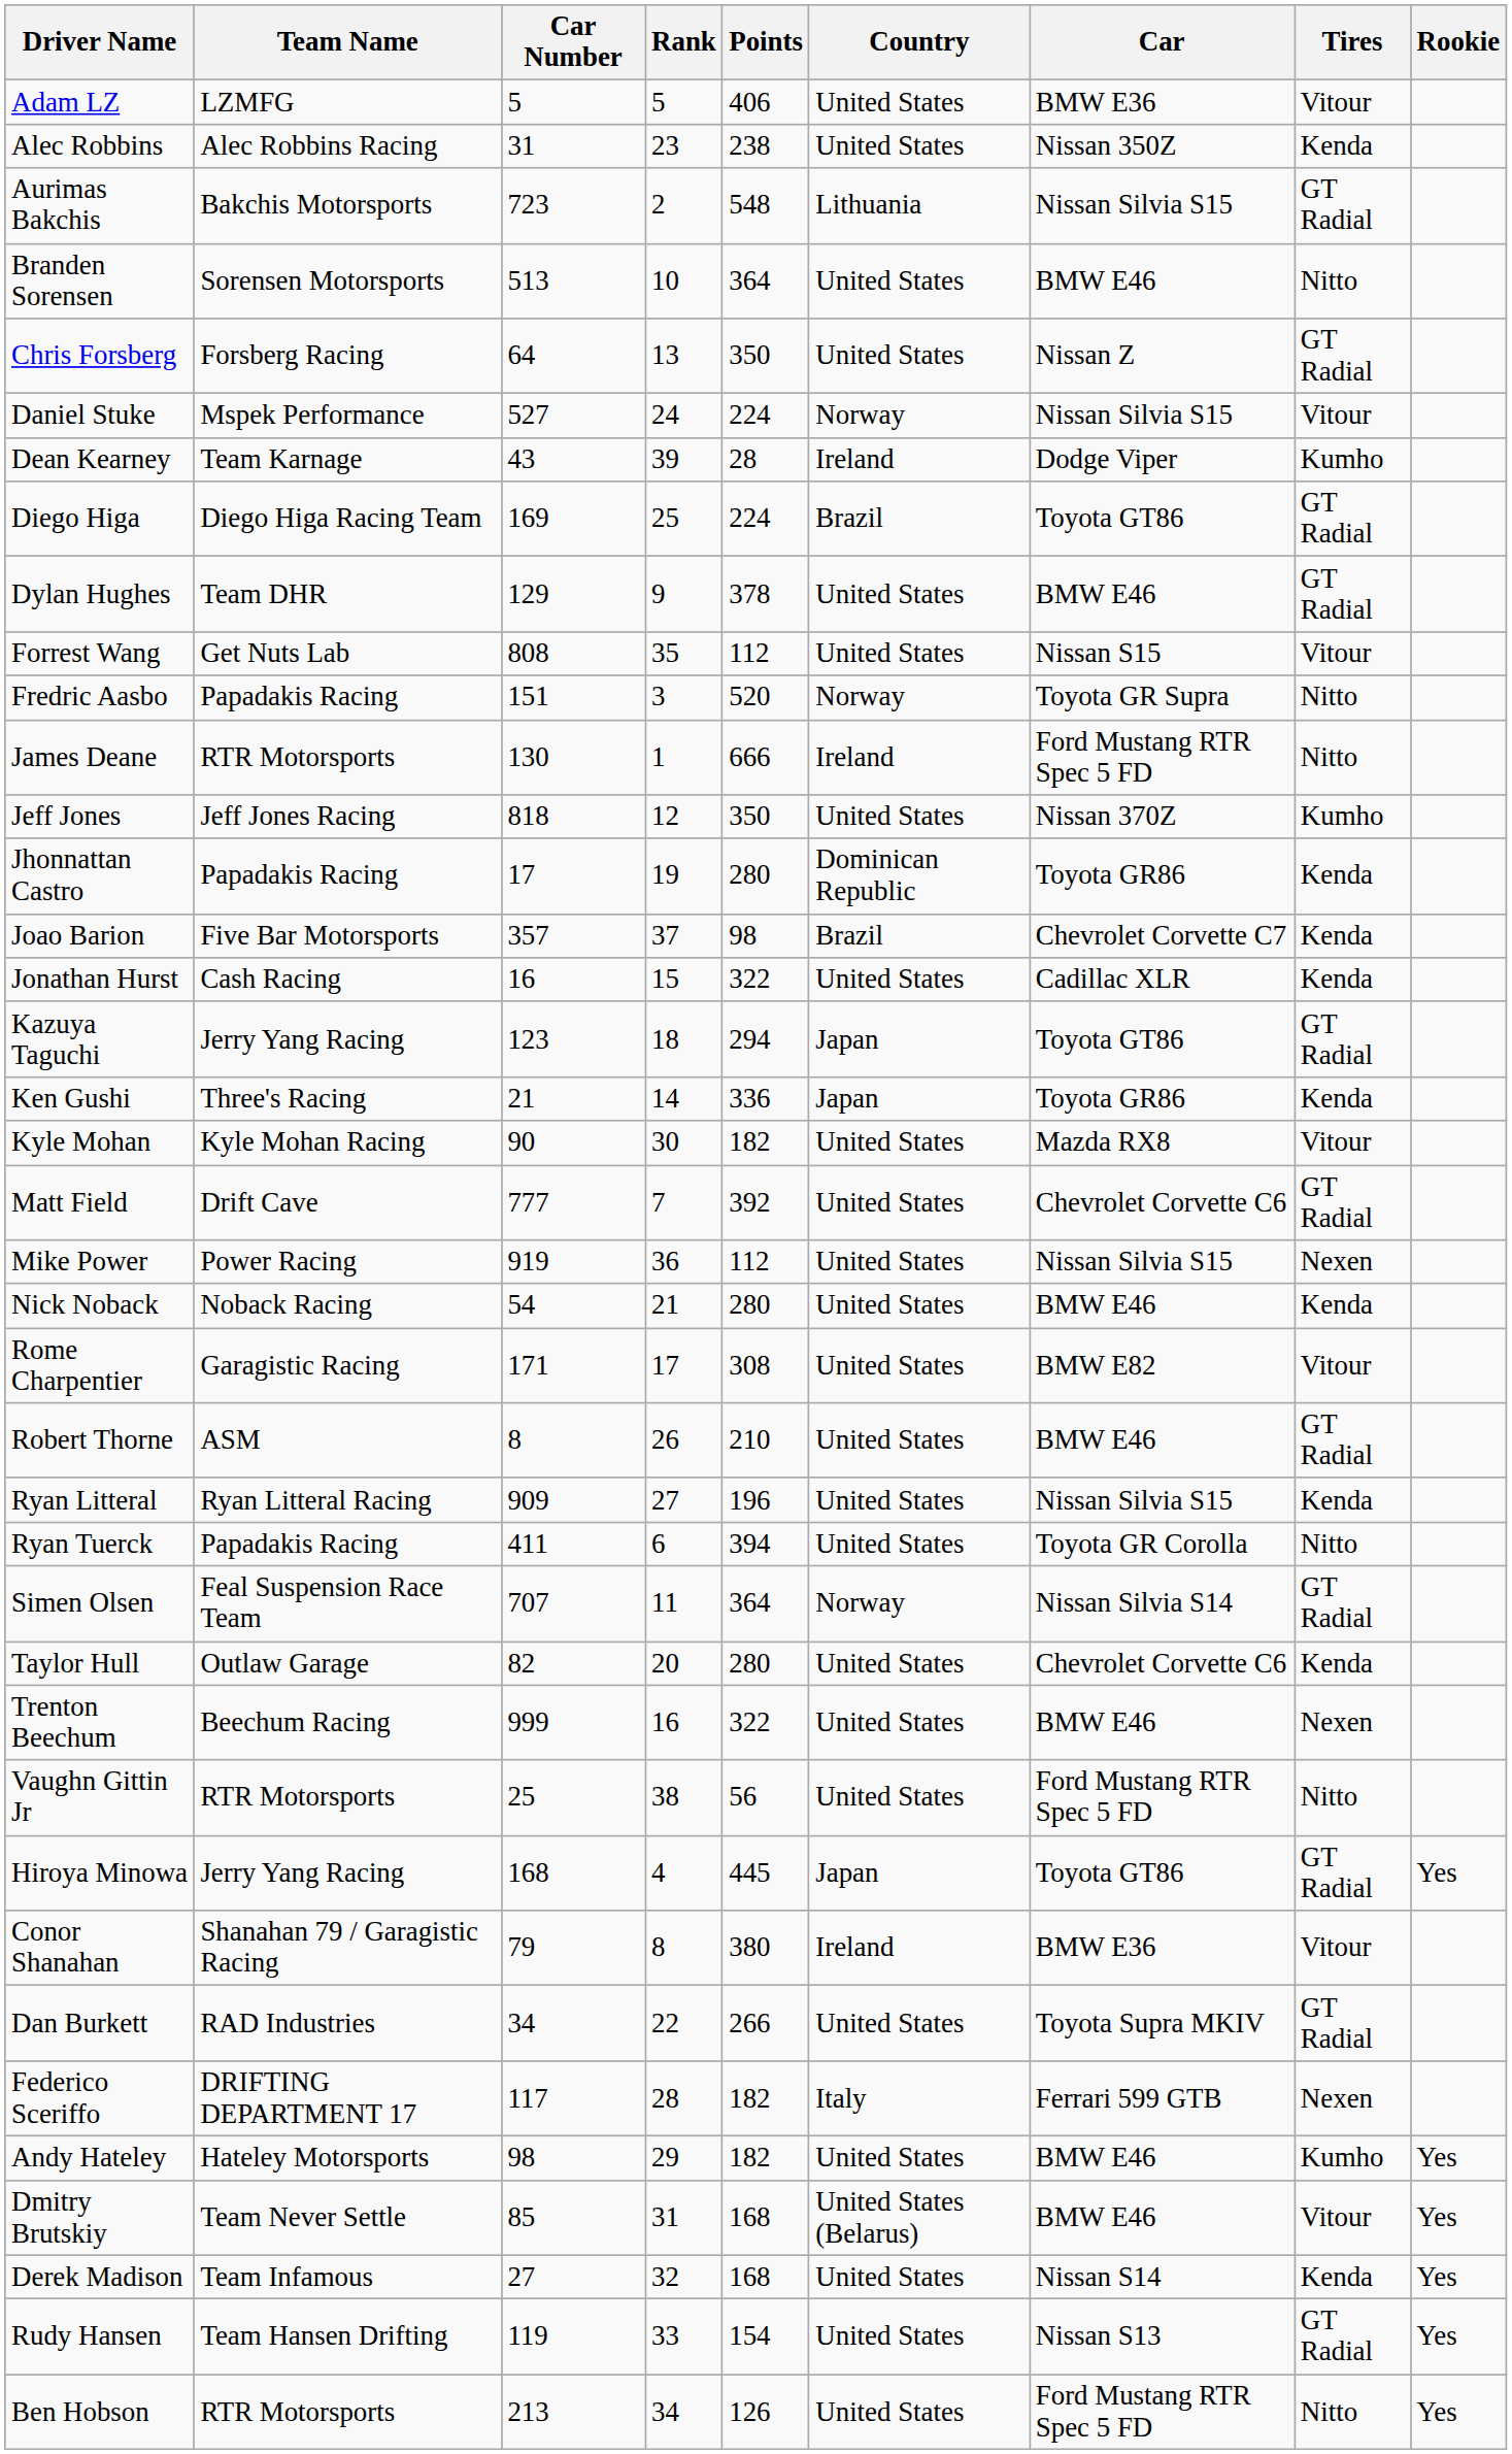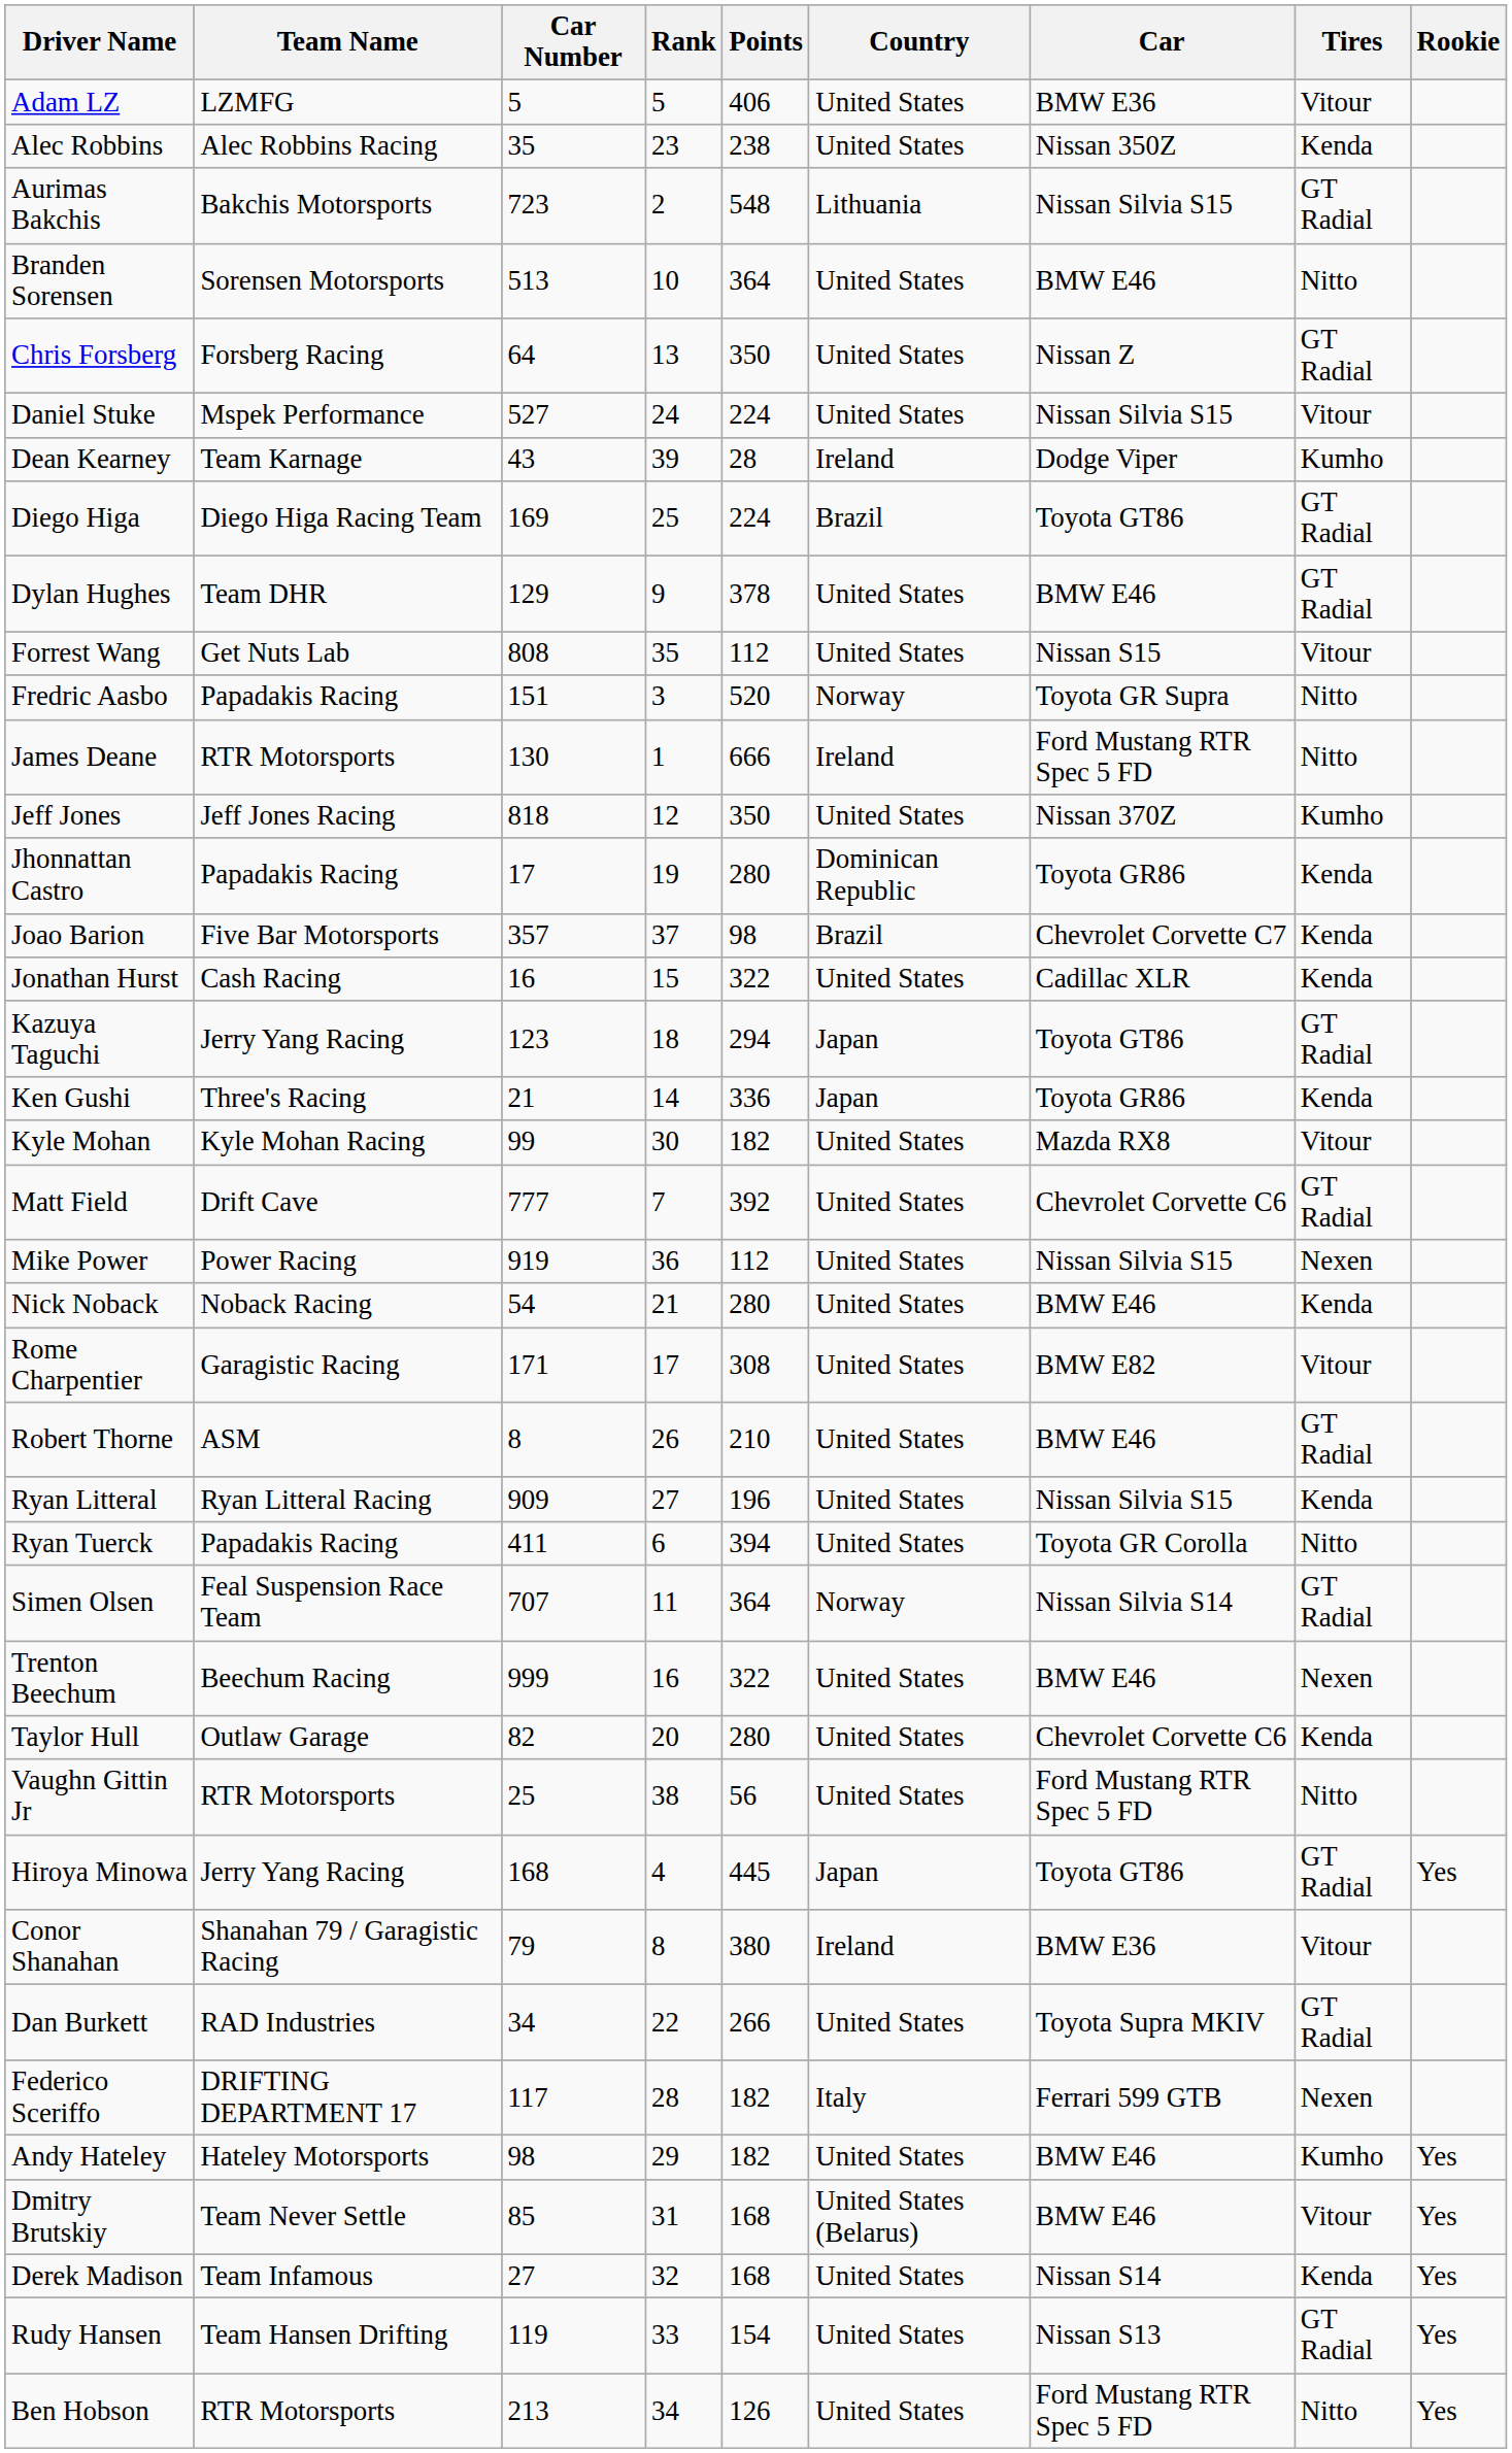 <table class="wikitable mw-collapsible sortable">
 <tr>
 <th>Driver Name</th>
 <th>Team Name</th>
 <th>Car Number</th>
 <th>Rank</th>
 <th>Points</th>
 <th>Country</th>
 <th>Car</th>
 <th>Tires</th>
 <th>Rookie</th>
 </tr>
 <tr>
 <td><a href='#'>Adam LZ</a></td>
 <td>LZMFG</td>
 <td>5</td>
 <td>5</td>
 <td>406</td>
 <td>United States</td>
 <td>BMW E36</td>
 <td>Vitour</td>
 <td></td>
 </tr>
 <tr>
 <td>Alec Robbins</td>
 <td>Alec Robbins Racing</td>
-<td>31</td>
+<td>35</td>
 <td>23</td>
 <td>238</td>
 <td>United States</td>
 <td>Nissan 350Z</td>
 <td>Kenda</td>
 <td></td>
 </tr>
 <tr>
 <td>Aurimas Bakchis</td>
 <td>Bakchis Motorsports</td>
 <td>723</td>
 <td>2</td>
 <td>548</td>
 <td>Lithuania</td>
 <td>Nissan Silvia S15</td>
 <td>GT Radial</td>
 <td></td>
 </tr>
 <tr>
 <td>Branden Sorensen</td>
 <td>Sorensen Motorsports</td>
 <td>513</td>
 <td>10</td>
 <td>364</td>
 <td>United States</td>
 <td>BMW E46</td>
 <td>Nitto</td>
 <td></td>
 </tr>
 <tr>
 <td><a href='#'>Chris Forsberg</a></td>
 <td>Forsberg Racing</td>
 <td>64</td>
 <td>13</td>
 <td>350</td>
 <td>United States</td>
 <td>Nissan Z</td>
 <td>GT Radial</td>
 <td></td>
 </tr>
 <tr>
 <td>Daniel Stuke</td>
 <td>Mspek Performance</td>
 <td>527</td>
 <td>24</td>
 <td>224</td>
-<td>Norway</td>
+<td>United States</td>
 <td>Nissan Silvia S15</td>
 <td>Vitour</td>
 <td></td>
 </tr>
 <tr>
 <td>Dean Kearney</td>
 <td>Team Karnage</td>
 <td>43</td>
 <td>39</td>
 <td>28</td>
 <td>Ireland</td>
 <td>Dodge Viper</td>
 <td>Kumho</td>
 <td></td>
 </tr>
 <tr>
 <td>Diego Higa</td>
 <td>Diego Higa Racing Team</td>
 <td>169</td>
 <td>25</td>
 <td>224</td>
 <td>Brazil</td>
 <td>Toyota GT86</td>
 <td>GT Radial</td>
 <td></td>
 </tr>
 <tr>
 <td>Dylan Hughes</td>
 <td>Team DHR</td>
 <td>129</td>
 <td>9</td>
 <td>378</td>
 <td>United States</td>
 <td>BMW E46</td>
 <td>GT Radial</td>
 <td></td>
 </tr>
 <tr>
 <td>Forrest Wang</td>
 <td>Get Nuts Lab</td>
 <td>808</td>
 <td>35</td>
 <td>112</td>
 <td>United States</td>
 <td>Nissan S15</td>
 <td>Vitour</td>
 <td></td>
 </tr>
 <tr>
 <td>Fredric Aasbo</td>
 <td>Papadakis Racing</td>
 <td>151</td>
 <td>3</td>
 <td>520</td>
 <td>Norway</td>
 <td>Toyota GR Supra</td>
 <td>Nitto</td>
 <td></td>
 </tr>
 <tr>
 <td>James Deane</td>
 <td>RTR Motorsports</td>
 <td>130</td>
 <td>1</td>
 <td>666</td>
 <td>Ireland</td>
 <td>Ford Mustang RTR Spec 5 FD</td>
 <td>Nitto</td>
 <td></td>
 </tr>
 <tr>
 <td>Jeff Jones</td>
 <td>Jeff Jones Racing</td>
 <td>818</td>
 <td>12</td>
 <td>350</td>
 <td>United States</td>
 <td>Nissan 370Z</td>
 <td>Kumho</td>
 <td></td>
 </tr>
 <tr>
 <td>Jhonnattan Castro</td>
 <td>Papadakis Racing</td>
 <td>17</td>
 <td>19</td>
 <td>280</td>
 <td>Dominican Republic</td>
 <td>Toyota GR86</td>
 <td>Kenda</td>
 <td></td>
 </tr>
 <tr>
 <td>Joao Barion</td>
 <td>Five Bar Motorsports</td>
 <td>357</td>
 <td>37</td>
 <td>98</td>
 <td>Brazil</td>
 <td>Chevrolet Corvette C7</td>
 <td>Kenda</td>
 <td></td>
 </tr>
 <tr>
 <td>Jonathan Hurst</td>
 <td>Cash Racing</td>
 <td>16</td>
 <td>15</td>
 <td>322</td>
 <td>United States</td>
 <td>Cadillac XLR</td>
 <td>Kenda</td>
 <td></td>
 </tr>
 <tr>
 <td>Kazuya Taguchi</td>
 <td>Jerry Yang Racing</td>
 <td>123</td>
 <td>18</td>
 <td>294</td>
 <td>Japan</td>
 <td>Toyota GT86</td>
 <td>GT Radial</td>
 <td></td>
 </tr>
 <tr>
 <td>Ken Gushi</td>
 <td>Three's Racing</td>
 <td>21</td>
 <td>14</td>
 <td>336</td>
 <td>Japan</td>
 <td>Toyota GR86</td>
 <td>Kenda</td>
 <td></td>
 </tr>
 <tr>
 <td>Kyle Mohan</td>
 <td>Kyle Mohan Racing</td>
-<td>90</td>
+<td>99</td>
 <td>30</td>
 <td>182</td>
 <td>United States</td>
 <td>Mazda RX8</td>
 <td>Vitour</td>
 <td></td>
 </tr>
 <tr>
 <td>Matt Field</td>
 <td>Drift Cave</td>
 <td>777</td>
 <td>7</td>
 <td>392</td>
 <td>United States</td>
 <td>Chevrolet Corvette C6</td>
 <td>GT Radial</td>
 <td></td>
 </tr>
 <tr>
 <td>Mike Power</td>
 <td>Power Racing</td>
 <td>919</td>
 <td>36</td>
 <td>112</td>
 <td>United States</td>
 <td>Nissan Silvia S15</td>
 <td>Nexen</td>
 <td></td>
 </tr>
 <tr>
 <td>Nick Noback</td>
 <td>Noback Racing</td>
 <td>54</td>
 <td>21</td>
 <td>280</td>
 <td>United States</td>
 <td>BMW E46</td>
 <td>Kenda</td>
 <td></td>
 </tr>
 <tr>
 <td>Rome Charpentier</td>
 <td>Garagistic Racing</td>
 <td>171</td>
 <td>17</td>
 <td>308</td>
 <td>United States</td>
 <td>BMW E82</td>
 <td>Vitour</td>
 <td></td>
 </tr>
 <tr>
 <td>Robert Thorne</td>
 <td>ASM</td>
 <td>8</td>
 <td>26</td>
 <td>210</td>
 <td>United States</td>
 <td>BMW E46</td>
 <td>GT Radial</td>
 <td></td>
 </tr>
 <tr>
 <td>Ryan Litteral</td>
 <td>Ryan Litteral Racing</td>
 <td>909</td>
 <td>27</td>
 <td>196</td>
 <td>United States</td>
 <td>Nissan Silvia S15</td>
 <td>Kenda</td>
 <td></td>
 </tr>
 <tr>
 <td>Ryan Tuerck</td>
 <td>Papadakis Racing</td>
 <td>411</td>
 <td>6</td>
 <td>394</td>
 <td>United States</td>
 <td>Toyota GR Corolla</td>
 <td>Nitto</td>
 <td></td>
 </tr>
 <tr>
 <td>Simen Olsen</td>
 <td>Feal Suspension Race Team</td>
 <td>707</td>
 <td>11</td>
 <td>364</td>
 <td>Norway</td>
 <td>Nissan Silvia S14</td>
 <td>GT Radial</td>
 <td></td>
 </tr>
 <tr>
+<td>Trenton Beechum</td>
+<td>Beechum Racing</td>
+<td>999</td>
+<td>16</td>
+<td>322</td>
+<td>United States</td>
+<td>BMW E46</td>
+<td>Nexen</td>
+<td></td>
+</tr>
+<tr>
 <td>Taylor Hull</td>
 <td>Outlaw Garage</td>
 <td>82</td>
 <td>20</td>
 <td>280</td>
 <td>United States</td>
 <td>Chevrolet Corvette C6</td>
 <td>Kenda</td>
-<td></td>
-</tr>
-<tr>
-<td>Trenton Beechum</td>
-<td>Beechum Racing</td>
-<td>999</td>
-<td>16</td>
-<td>322</td>
-<td>United States</td>
-<td>BMW E46</td>
-<td>Nexen</td>
 <td></td>
 </tr>
 <tr>
 <td>Vaughn Gittin Jr</td>
 <td>RTR Motorsports</td>
 <td>25</td>
 <td>38</td>
 <td>56</td>
 <td>United States</td>
 <td>Ford Mustang RTR Spec 5 FD</td>
 <td>Nitto</td>
 <td></td>
 </tr>
 <tr>
 <td>Hiroya Minowa</td>
 <td>Jerry Yang Racing</td>
 <td>168</td>
 <td>4</td>
 <td>445</td>
 <td>Japan</td>
 <td>Toyota GT86</td>
 <td>GT Radial</td>
 <td>Yes</td>
 </tr>
 <tr>
 <td>Conor Shanahan</td>
 <td>Shanahan 79 / Garagistic Racing</td>
 <td>79</td>
 <td>8</td>
 <td>380</td>
 <td>Ireland</td>
 <td>BMW E36</td>
 <td>Vitour</td>
 <td></td>
 </tr>
 <tr>
 <td>Dan Burkett</td>
 <td>RAD Industries</td>
 <td>34</td>
 <td>22</td>
 <td>266</td>
 <td>United States</td>
 <td>Toyota Supra MKIV</td>
 <td>GT Radial</td>
 <td></td>
 </tr>
 <tr>
 <td>Federico Sceriffo</td>
 <td>DRIFTING DEPARTMENT 17</td>
 <td>117</td>
 <td>28</td>
 <td>182</td>
 <td>Italy</td>
 <td>Ferrari 599 GTB</td>
 <td>Nexen</td>
 <td></td>
 </tr>
 <tr>
 <td>Andy Hateley</td>
 <td>Hateley Motorsports</td>
 <td>98</td>
 <td>29</td>
 <td>182</td>
 <td>United States</td>
 <td>BMW E46</td>
 <td>Kumho</td>
 <td>Yes</td>
 </tr>
 <tr>
 <td>Dmitry Brutskiy</td>
 <td>Team Never Settle</td>
 <td>85</td>
 <td>31</td>
 <td>168</td>
 <td>United States (Belarus)</td>
 <td>BMW E46</td>
 <td>Vitour</td>
 <td>Yes</td>
 </tr>
 <tr>
 <td>Derek Madison</td>
 <td>Team Infamous</td>
 <td>27</td>
 <td>32</td>
 <td>168</td>
 <td>United States</td>
 <td>Nissan S14</td>
 <td>Kenda</td>
 <td>Yes</td>
 </tr>
 <tr>
 <td>Rudy Hansen</td>
 <td>Team Hansen Drifting</td>
 <td>119</td>
 <td>33</td>
 <td>154</td>
 <td>United States</td>
 <td>Nissan S13</td>
 <td>GT Radial</td>
 <td>Yes</td>
 </tr>
 <tr>
 <td>Ben Hobson</td>
 <td>RTR Motorsports</td>
 <td>213</td>
 <td>34</td>
 <td>126</td>
 <td>United States</td>
 <td>Ford Mustang RTR Spec 5 FD</td>
 <td>Nitto</td>
 <td>Yes</td>
 </tr>
 </table>
